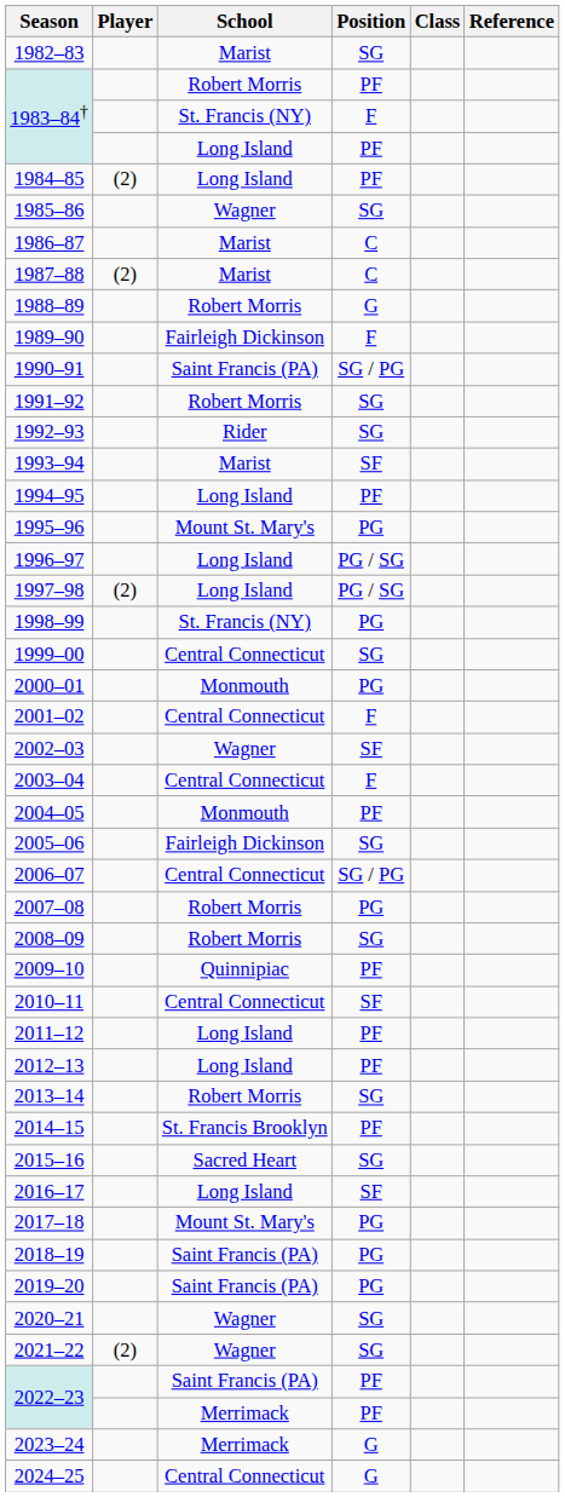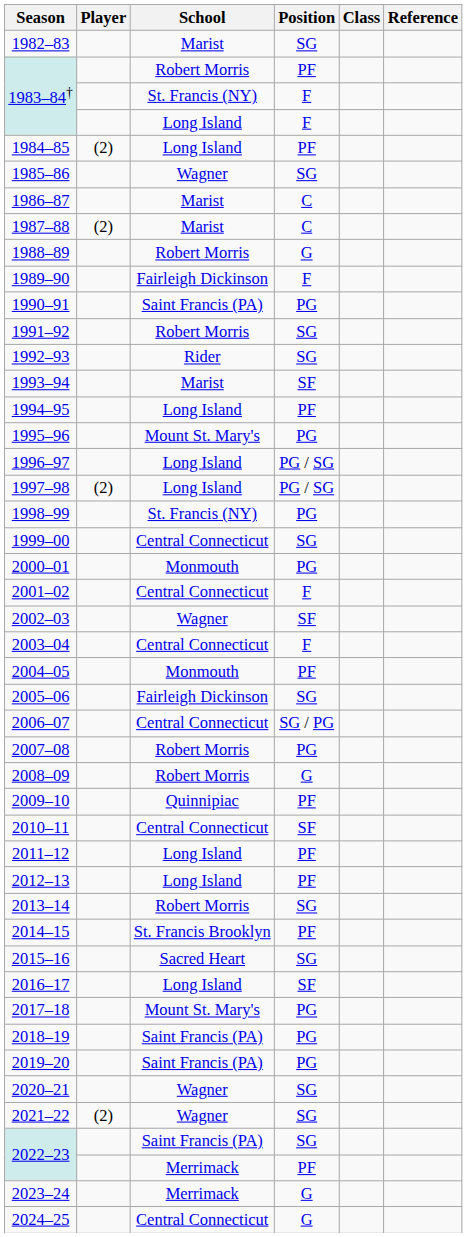 <table class="wikitable sortable" style="text-align:center;">
 <tr>
 <th>Season</th>
 <th>Player</th>
 <th>School</th>
 <th>Position</th>
 <th>Class</th>
 <th class="unsortable">Reference</th>
 </tr>
 <tr>
 <td><a href='#'>1982–83</a></td>
 <td></td>
 <td><a href='#'>Marist</a></td>
 <td><a href='#'>SG</a></td>
 <td></td>
 <td></td>
 </tr>
 <tr>
 <td style="background-color:#CFECEC;" rowspan=3><a href='#'>1983–84</a><sup>†</sup></td>
 <td></td>
 <td><a href='#'>Robert Morris</a></td>
 <td><a href='#'>PF</a></td>
 <td></td>
 <td></td>
 </tr>
 <tr>
 <td></td>
 <td><a href='#'>St. Francis (NY)</a></td>
 <td><a href='#'>F</a></td>
 <td></td>
 <td></td>
 </tr>
 <tr>
 <td></td>
 <td><a href='#'>Long Island</a></td>
-<td><a href='#'>PF</a></td>
+<td><a href='#'>F</a></td>
 <td></td>
 <td></td>
 </tr>
 <tr>
 <td><a href='#'>1984–85</a></td>
 <td> (2)</td>
 <td><a href='#'>Long Island</a></td>
 <td><a href='#'>PF</a></td>
 <td></td>
 <td></td>
 </tr>
 <tr>
 <td><a href='#'>1985–86</a></td>
 <td></td>
 <td><a href='#'>Wagner</a></td>
 <td><a href='#'>SG</a></td>
 <td></td>
 <td></td>
 </tr>
 <tr>
 <td><a href='#'>1986–87</a></td>
 <td></td>
 <td><a href='#'>Marist</a></td>
 <td><a href='#'>C</a></td>
 <td></td>
 <td></td>
 </tr>
 <tr>
 <td><a href='#'>1987–88</a></td>
 <td> (2)</td>
 <td><a href='#'>Marist</a></td>
 <td><a href='#'>C</a></td>
 <td></td>
 <td></td>
 </tr>
 <tr>
 <td><a href='#'>1988–89</a></td>
 <td></td>
 <td><a href='#'>Robert Morris</a></td>
 <td><a href='#'>G</a></td>
 <td></td>
 <td></td>
 </tr>
 <tr>
 <td><a href='#'>1989–90</a></td>
 <td></td>
 <td><a href='#'>Fairleigh Dickinson</a></td>
 <td><a href='#'>F</a></td>
 <td></td>
 <td></td>
 </tr>
 <tr>
 <td><a href='#'>1990–91</a></td>
 <td></td>
 <td><a href='#'>Saint Francis (PA)</a></td>
-<td><a href='#'>SG</a> / <a href='#'>PG</a></td>
+<td><a href='#'>PG</a></td>
 <td></td>
 <td></td>
 </tr>
 <tr>
 <td><a href='#'>1991–92</a></td>
 <td></td>
 <td><a href='#'>Robert Morris</a></td>
 <td><a href='#'>SG</a></td>
 <td></td>
 <td></td>
 </tr>
 <tr>
 <td><a href='#'>1992–93</a></td>
 <td></td>
 <td><a href='#'>Rider</a></td>
 <td><a href='#'>SG</a></td>
 <td></td>
 <td></td>
 </tr>
 <tr>
 <td><a href='#'>1993–94</a></td>
 <td></td>
 <td><a href='#'>Marist</a></td>
 <td><a href='#'>SF</a></td>
 <td></td>
 <td></td>
 </tr>
 <tr>
 <td><a href='#'>1994–95</a></td>
 <td></td>
 <td><a href='#'>Long Island</a></td>
 <td><a href='#'>PF</a></td>
 <td></td>
 <td></td>
 </tr>
 <tr>
 <td><a href='#'>1995–96</a></td>
 <td></td>
 <td><a href='#'>Mount St. Mary's</a></td>
 <td><a href='#'>PG</a></td>
 <td></td>
 <td></td>
 </tr>
 <tr>
 <td><a href='#'>1996–97</a></td>
 <td></td>
 <td><a href='#'>Long Island</a></td>
 <td><a href='#'>PG</a> / <a href='#'>SG</a></td>
 <td></td>
 <td></td>
 </tr>
 <tr>
 <td><a href='#'>1997–98</a></td>
 <td> (2)</td>
 <td><a href='#'>Long Island</a></td>
 <td><a href='#'>PG</a> / <a href='#'>SG</a></td>
 <td></td>
 <td></td>
 </tr>
 <tr>
 <td><a href='#'>1998–99</a></td>
 <td></td>
 <td><a href='#'>St. Francis (NY)</a></td>
 <td><a href='#'>PG</a></td>
 <td></td>
 <td></td>
 </tr>
 <tr>
 <td><a href='#'>1999–00</a></td>
 <td></td>
 <td><a href='#'>Central Connecticut</a></td>
 <td><a href='#'>SG</a></td>
 <td></td>
 <td></td>
 </tr>
 <tr>
 <td><a href='#'>2000–01</a></td>
 <td></td>
 <td><a href='#'>Monmouth</a></td>
 <td><a href='#'>PG</a></td>
 <td></td>
 <td></td>
 </tr>
 <tr>
 <td><a href='#'>2001–02</a></td>
 <td></td>
 <td><a href='#'>Central Connecticut</a></td>
 <td><a href='#'>F</a></td>
 <td></td>
 <td></td>
 </tr>
 <tr>
 <td><a href='#'>2002–03</a></td>
 <td></td>
 <td><a href='#'>Wagner</a></td>
 <td><a href='#'>SF</a></td>
 <td></td>
 <td></td>
 </tr>
 <tr>
 <td><a href='#'>2003–04</a></td>
 <td></td>
 <td><a href='#'>Central Connecticut</a></td>
 <td><a href='#'>F</a></td>
 <td></td>
 <td></td>
 </tr>
 <tr>
 <td><a href='#'>2004–05</a></td>
 <td></td>
 <td><a href='#'>Monmouth</a></td>
 <td><a href='#'>PF</a></td>
 <td></td>
 <td></td>
 </tr>
 <tr>
 <td><a href='#'>2005–06</a></td>
 <td></td>
 <td><a href='#'>Fairleigh Dickinson</a></td>
 <td><a href='#'>SG</a></td>
 <td></td>
 <td></td>
 </tr>
 <tr>
 <td><a href='#'>2006–07</a></td>
 <td></td>
 <td><a href='#'>Central Connecticut</a></td>
 <td><a href='#'>SG</a> / <a href='#'>PG</a></td>
 <td></td>
 <td></td>
 </tr>
 <tr>
 <td><a href='#'>2007–08</a></td>
 <td></td>
 <td><a href='#'>Robert Morris</a></td>
 <td><a href='#'>PG</a></td>
 <td></td>
 <td></td>
 </tr>
 <tr>
 <td><a href='#'>2008–09</a></td>
 <td></td>
 <td><a href='#'>Robert Morris</a></td>
-<td><a href='#'>SG</a></td>
+<td><a href='#'>G</a></td>
 <td></td>
 <td></td>
 </tr>
 <tr>
 <td><a href='#'>2009–10</a></td>
 <td></td>
 <td><a href='#'>Quinnipiac</a></td>
 <td><a href='#'>PF</a></td>
 <td></td>
 <td></td>
 </tr>
 <tr>
 <td><a href='#'>2010–11</a></td>
 <td></td>
 <td><a href='#'>Central Connecticut</a></td>
 <td><a href='#'>SF</a></td>
 <td></td>
 <td></td>
 </tr>
 <tr>
 <td><a href='#'>2011–12</a></td>
 <td></td>
 <td><a href='#'>Long Island</a></td>
 <td><a href='#'>PF</a></td>
 <td></td>
 <td></td>
 </tr>
 <tr>
 <td><a href='#'>2012–13</a></td>
 <td></td>
 <td><a href='#'>Long Island</a></td>
 <td><a href='#'>PF</a></td>
 <td></td>
 <td></td>
 </tr>
 <tr>
 <td><a href='#'>2013–14</a></td>
 <td></td>
 <td><a href='#'>Robert Morris</a></td>
 <td><a href='#'>SG</a></td>
 <td></td>
 <td></td>
 </tr>
 <tr>
 <td><a href='#'>2014–15</a></td>
 <td></td>
 <td><a href='#'>St. Francis Brooklyn</a></td>
 <td><a href='#'>PF</a></td>
 <td></td>
 <td></td>
 </tr>
 <tr>
 <td><a href='#'>2015–16</a></td>
 <td></td>
 <td><a href='#'>Sacred Heart</a></td>
 <td><a href='#'>SG</a></td>
 <td></td>
 <td></td>
 </tr>
 <tr>
 <td><a href='#'>2016–17</a></td>
 <td></td>
 <td><a href='#'>Long Island</a></td>
 <td><a href='#'>SF</a></td>
 <td></td>
 <td></td>
 </tr>
 <tr>
 <td><a href='#'>2017–18</a></td>
 <td></td>
 <td><a href='#'>Mount St. Mary's</a></td>
 <td><a href='#'>PG</a></td>
 <td></td>
 <td></td>
 </tr>
 <tr>
 <td><a href='#'>2018–19</a></td>
 <td></td>
 <td><a href='#'>Saint Francis (PA)</a></td>
 <td><a href='#'>PG</a></td>
 <td></td>
 <td></td>
 </tr>
 <tr>
 <td><a href='#'>2019–20</a></td>
 <td></td>
 <td><a href='#'>Saint Francis (PA)</a></td>
 <td><a href='#'>PG</a></td>
 <td></td>
 <td></td>
 </tr>
 <tr>
 <td><a href='#'>2020–21</a></td>
 <td></td>
 <td><a href='#'>Wagner</a></td>
 <td><a href='#'>SG</a></td>
 <td></td>
 <td></td>
 </tr>
 <tr>
 <td><a href='#'>2021–22</a></td>
 <td> (2)</td>
 <td><a href='#'>Wagner</a></td>
 <td><a href='#'>SG</a></td>
 <td></td>
 <td></td>
 </tr>
 <tr>
 <td style="background-color:#CFECEC;" rowspan=2><a href='#'>2022–23</a></td>
 <td></td>
 <td><a href='#'>Saint Francis (PA)</a></td>
-<td><a href='#'>PF</a></td>
+<td><a href='#'>SG</a></td>
 <td></td>
 <td></td>
 </tr>
 <tr>
 <td></td>
 <td><a href='#'>Merrimack</a></td>
 <td><a href='#'>PF</a></td>
 <td></td>
 <td></td>
 </tr>
 <tr>
 <td><a href='#'>2023–24</a></td>
 <td></td>
 <td><a href='#'>Merrimack</a></td>
 <td><a href='#'>G</a></td>
 <td></td>
 <td></td>
 </tr>
 <tr>
 <td><a href='#'>2024–25</a></td>
 <td></td>
 <td><a href='#'>Central Connecticut</a></td>
 <td><a href='#'>G</a></td>
 <td></td>
 <td></td>
 </tr>
 </table>
